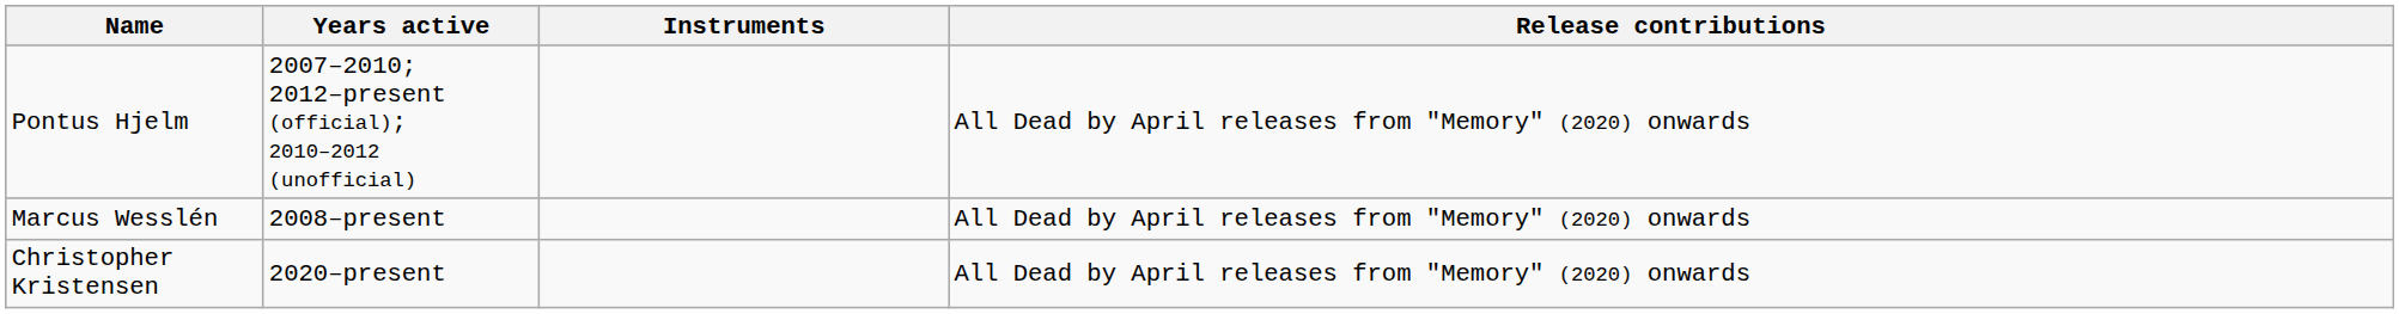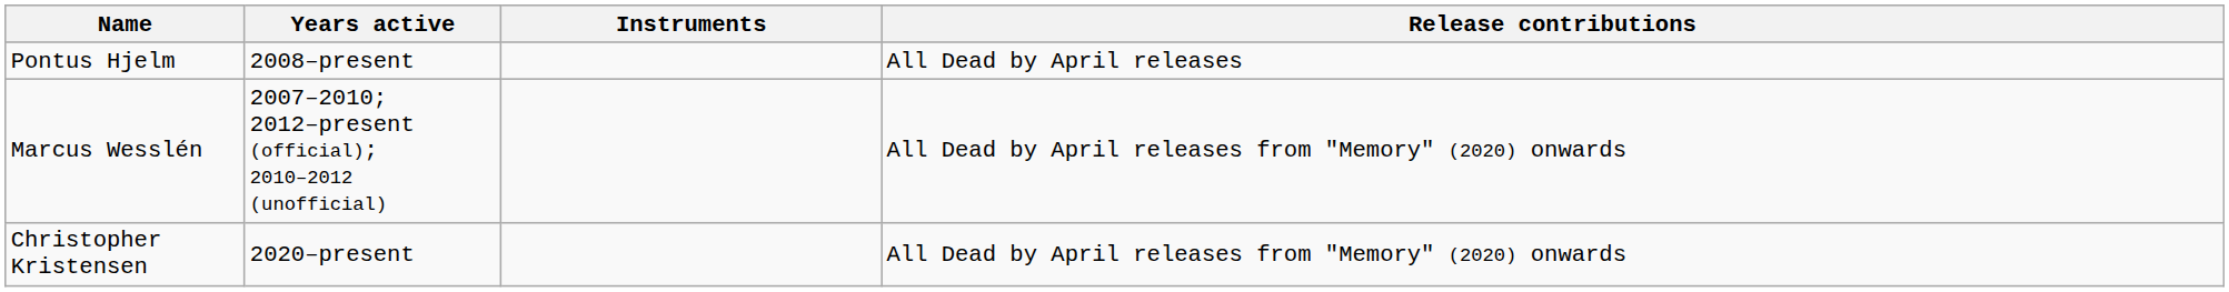 <table class="wikitable" border="1" width=100%>
 <tr>
 <th width="130">Name</th>
 <th width="140">Years active</th>
 <th width="210">Instruments</th>
 <th>Release contributions</th>
 </tr>
 <tr>
 <td>Pontus Hjelm</td>
-<td rowspan="1">2007–2010;<br> 2012–present <small>(official)</small>;<br><small>2010–2012 (unofficial)</small></td>
+<td>2008–present</td>
 <td></td>
-<td>All Dead by April releases from "Memory" <small>(2020)</small> onwards</td>
+<td>All Dead by April releases</td>
 </tr>
 <tr>
 <td>Marcus Wesslén</td>
-<td>2008–present</td>
+<td rowspan="1">2007–2010;<br> 2012–present <small>(official)</small>;<br><small>2010–2012 (unofficial)</small></td>
 <td></td>
 <td>All Dead by April releases from "Memory" <small>(2020)</small> onwards</td>
 </tr>
 <tr>
 <td>Christopher Kristensen</td>
 <td>2020–present</td>
 <td></td>
 <td>All Dead by April releases from "Memory" <small>(2020)</small> onwards</td>
 </tr>
 </table>
